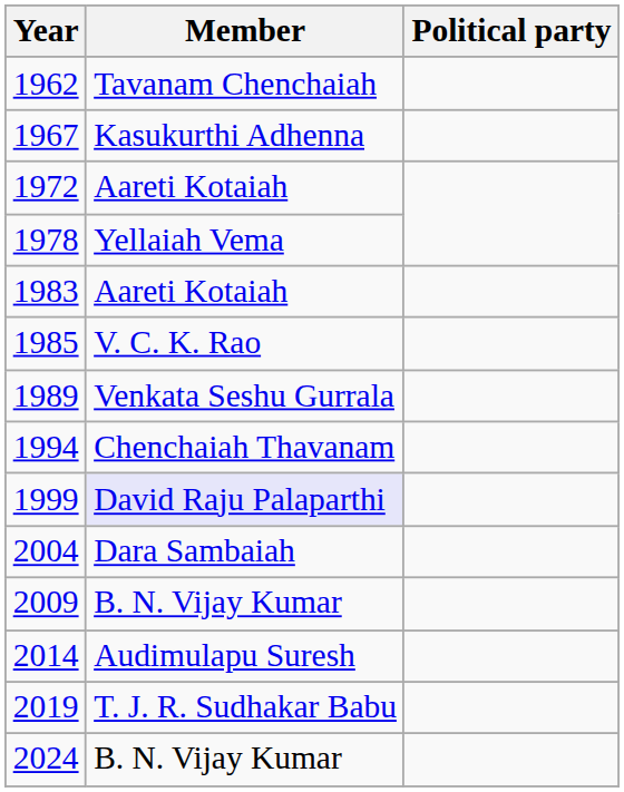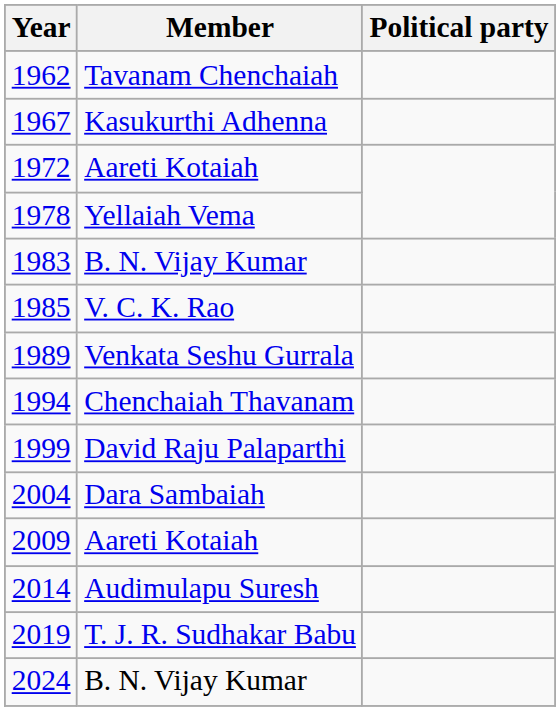 <table class="wikitable sortable">
 <tr>
 <th>Year</th>
 <th>Member</th>
 <th colspan="2">Political party</th>
 </tr>
 <tr>
 <td><a href='#'>1962</a></td>
 <td><a href='#'>Tavanam Chenchaiah</a></td>
 <td></td>
 </tr>
 <tr>
 <td><a href='#'>1967</a></td>
 <td><a href='#'>Kasukurthi Adhenna</a></td>
 <td></td>
 </tr>
 <tr>
 <td><a href='#'>1972</a></td>
 <td><a href='#'>Aareti Kotaiah</a></td>
 </tr>
 <tr>
 <td><a href='#'>1978</a></td>
 <td><a href='#'>Yellaiah Vema</a></td>
 </tr>
 <tr>
 <td><a href='#'>1983</a></td>
-<td><a href='#'>Aareti Kotaiah</a></td>
+<td><a href='#'>B. N. Vijay Kumar</a></td>
 <td></td>
 </tr>
 <tr>
 <td><a href='#'>1985</a></td>
 <td><a href='#'>V. C. K. Rao</a></td>
 </tr>
 <tr>
 <td><a href='#'>1989</a></td>
 <td><a href='#'>Venkata Seshu Gurrala</a></td>
 <td></td>
 </tr>
 <tr>
 <td><a href='#'>1994</a></td>
 <td><a href='#'>Chenchaiah Thavanam</a></td>
 <td></td>
 </tr>
 <tr>
 <td><a href='#'>1999</a></td>
-<td style="background: lavender;"><a href='#'>David Raju Palaparthi</a></td>
+<td><a href='#'>David Raju Palaparthi</a></td>
 <td></td>
 </tr>
 <tr>
 <td><a href='#'>2004</a></td>
 <td><a href='#'>Dara Sambaiah</a></td>
 <td></td>
 </tr>
 <tr>
 <td><a href='#'>2009</a></td>
-<td><a href='#'>B. N. Vijay Kumar</a></td>
+<td><a href='#'>Aareti Kotaiah</a></td>
 </tr>
 <tr>
 <td><a href='#'>2014</a></td>
 <td><a href='#'>Audimulapu Suresh</a></td>
 <td></td>
 </tr>
 <tr>
 <td><a href='#'>2019</a></td>
 <td><a href='#'>T. J. R. Sudhakar Babu</a></td>
 </tr>
 <tr>
 <td><a href='#'>2024</a></td>
 <td>B. N. Vijay Kumar</td>
 <td></td>
 </tr>
 </table>
